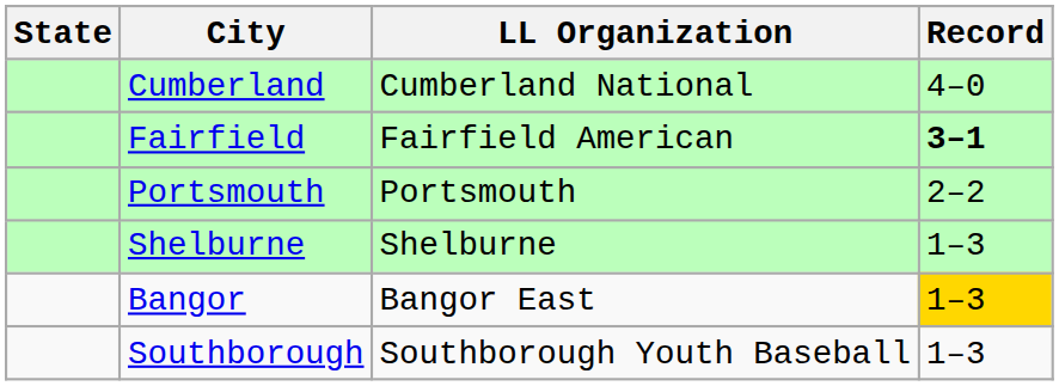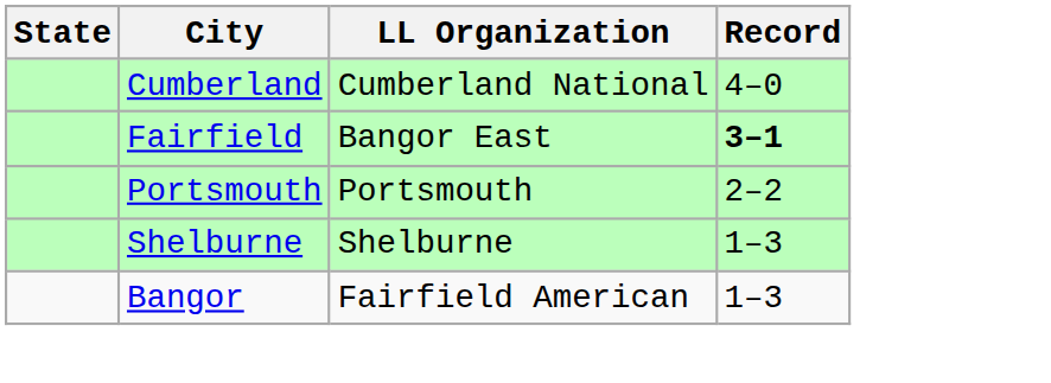 <table class="wikitable">
 <tr>
 <th>State</th>
 <th>City</th>
 <th>LL Organization</th>
 <th>Record</th>
 </tr>
 <tr bgcolor=#bbffbb>
 <td><strong></strong></td>
 <td><a href='#'>Cumberland</a></td>
 <td>Cumberland National</td>
 <td>4–0</td>
 </tr>
 <tr bgcolor=#bbffbb>
 <td><strong></strong></td>
 <td><a href='#'>Fairfield</a></td>
-<td>Fairfield American</td>
+<td>Bangor East</td>
 <td><strong>3–1</strong></td>
 </tr>
 <tr bgcolor=#bbffbb>
 <td><strong></strong></td>
 <td><a href='#'>Portsmouth</a></td>
 <td>Portsmouth</td>
 <td>2–2</td>
 </tr>
 <tr bgcolor=#bbffbb>
 <td><strong></strong></td>
 <td><a href='#'>Shelburne</a></td>
 <td>Shelburne</td>
 <td>1–3</td>
 </tr>
 <tr>
 <td><strong></strong></td>
 <td><a href='#'>Bangor</a></td>
-<td>Bangor East</td>
-<td style="background: gold;">1–3</td>
-</tr>
-<tr>
-<td><strong></strong></td>
-<td><a href='#'>Southborough</a></td>
-<td>Southborough Youth Baseball</td>
+<td>Fairfield American</td>
 <td>1–3</td>
 </tr>
 </table>
